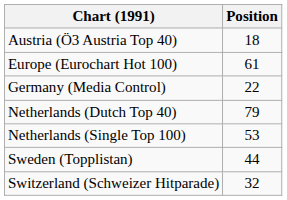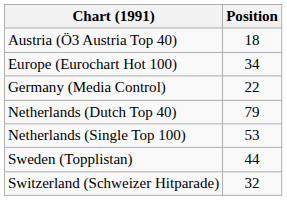 <table class="wikitable sortable">
 <tr>
 <th>Chart (1991)</th>
 <th>Position</th>
 </tr>
 <tr>
 <td>Austria (Ö3 Austria Top 40)</td>
 <td align="center">18</td>
 </tr>
 <tr>
 <td>Europe (Eurochart Hot 100)</td>
-<td style="text-align:center;">61</td>
+<td style="text-align:center;">34</td>
 </tr>
 <tr>
 <td>Germany (Media Control)</td>
 <td align="center">22</td>
 </tr>
 <tr>
 <td>Netherlands (Dutch Top 40)</td>
 <td align="center">79</td>
 </tr>
 <tr>
 <td>Netherlands (Single Top 100)</td>
 <td align="center">53</td>
 </tr>
 <tr>
 <td>Sweden (Topplistan)</td>
 <td align="center">44</td>
 </tr>
 <tr>
 <td>Switzerland (Schweizer Hitparade)</td>
 <td align="center">32</td>
 </tr>
 </table>
